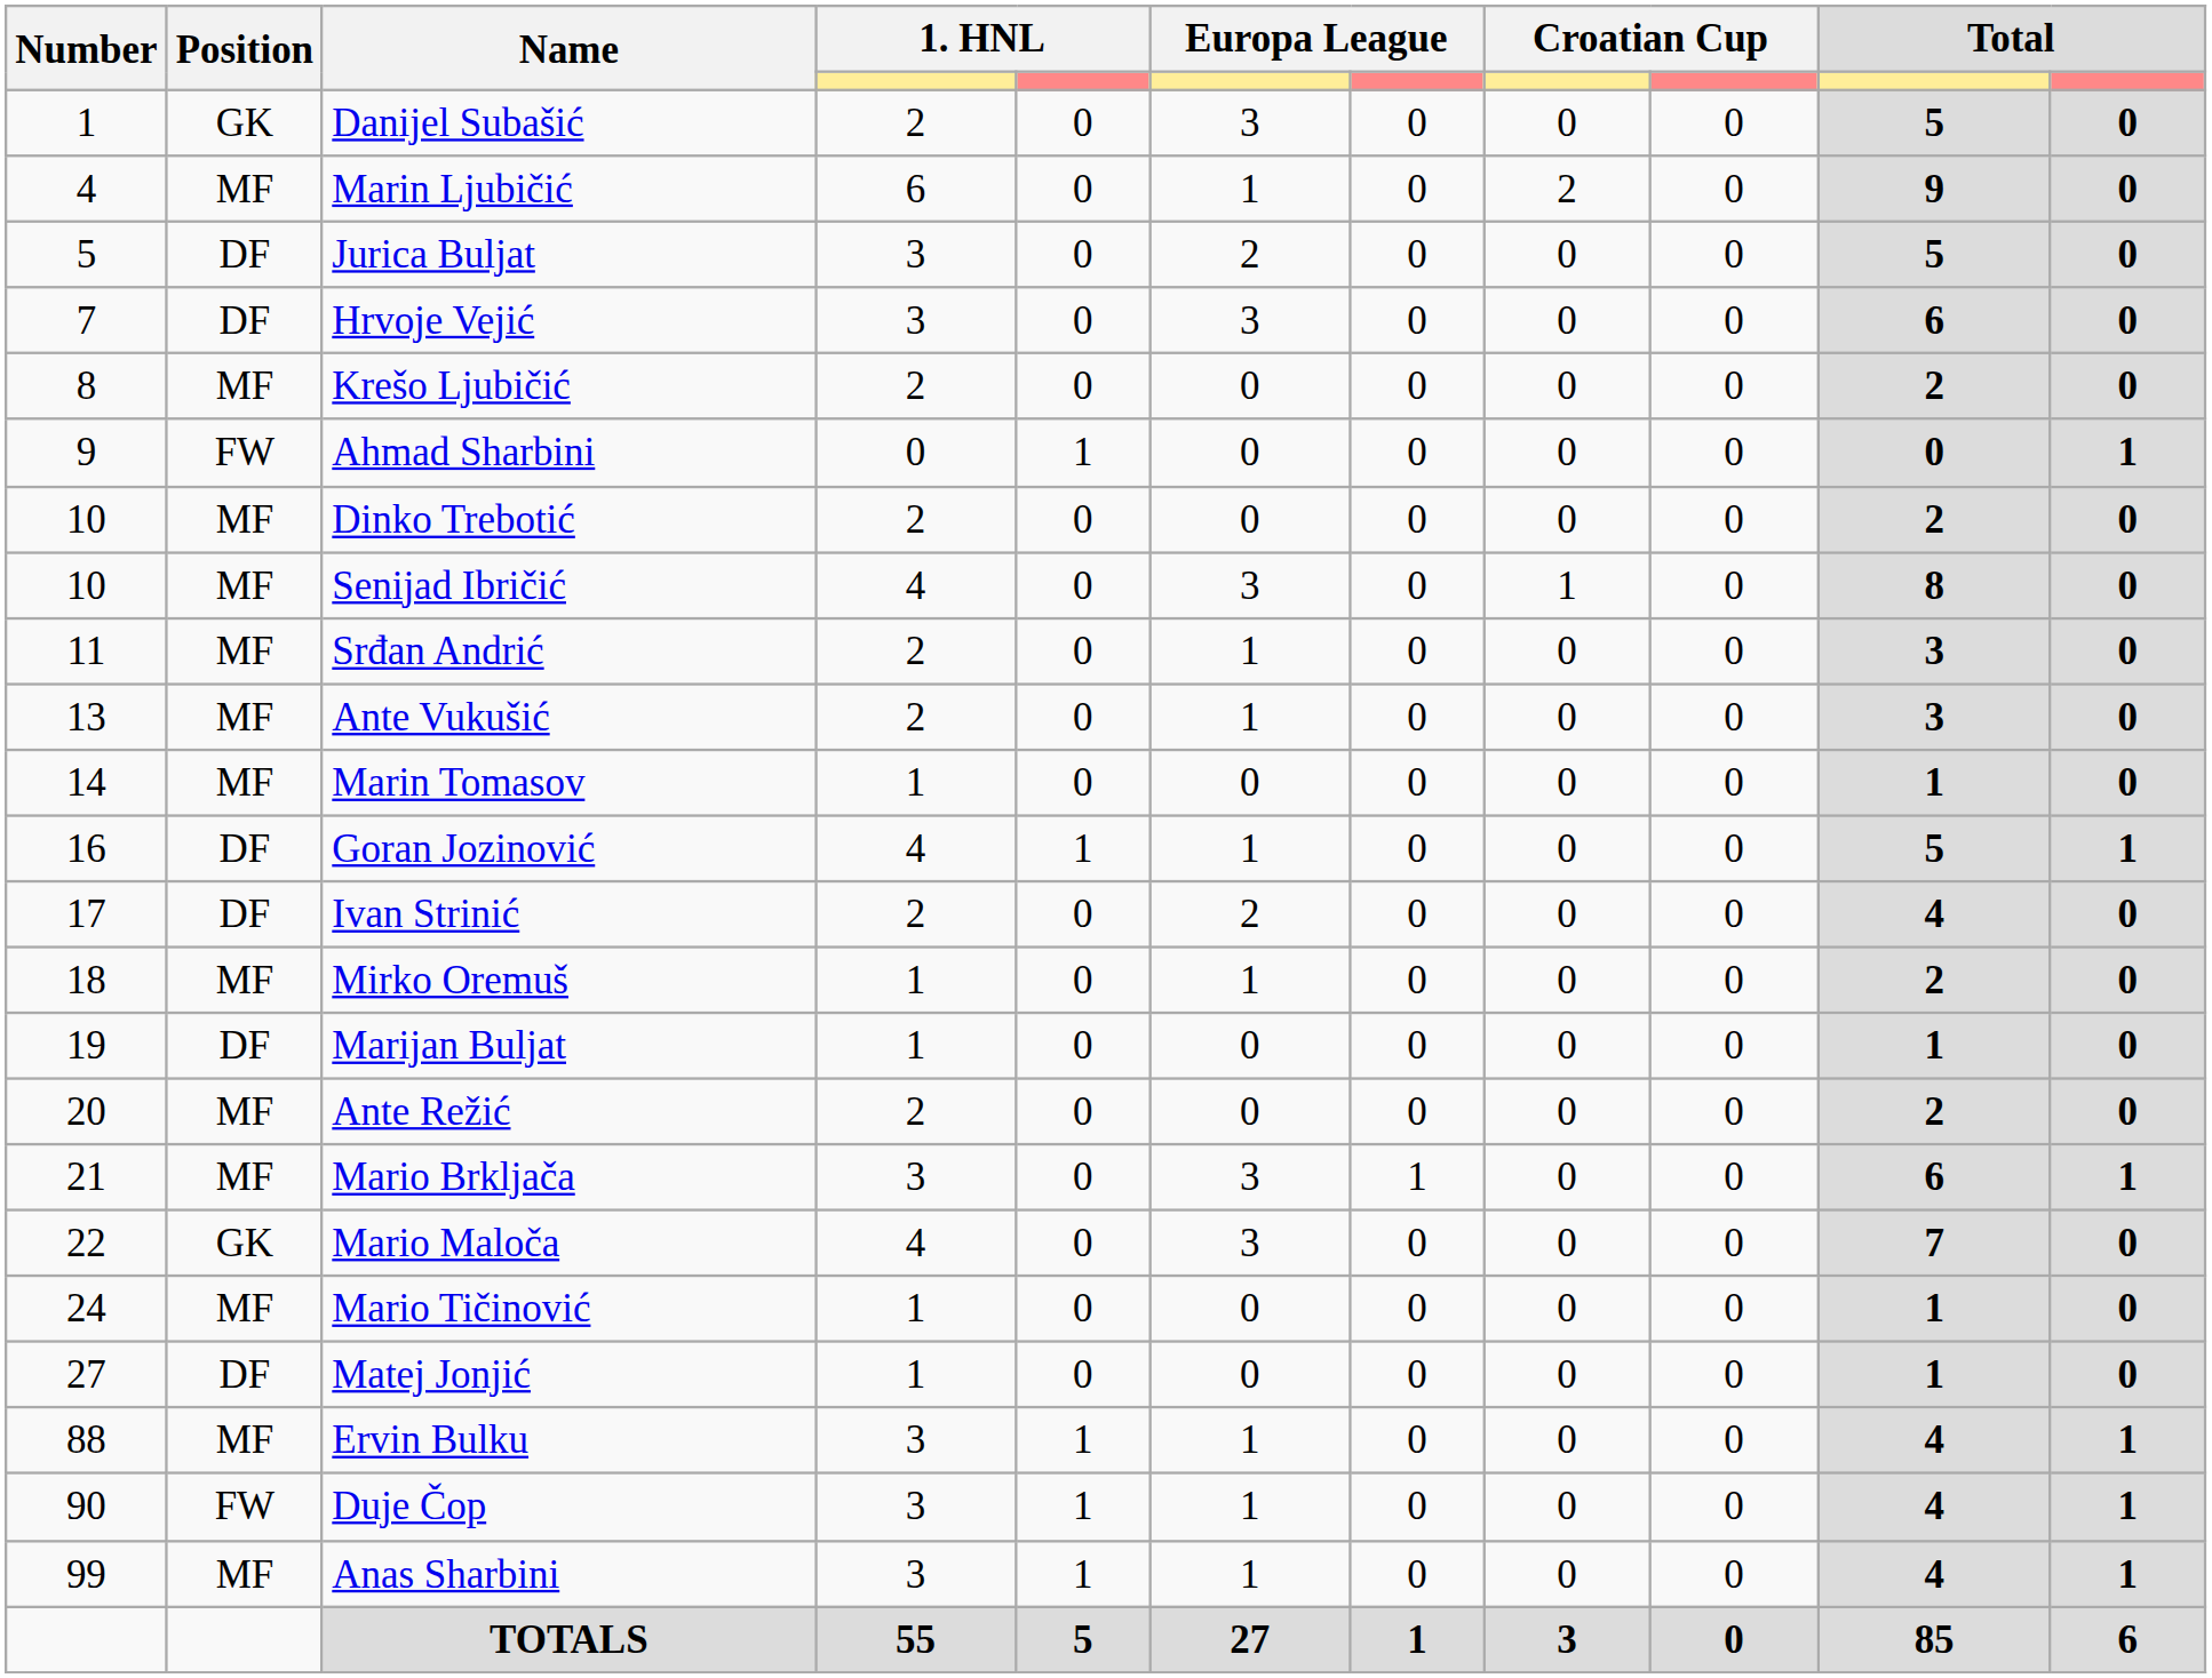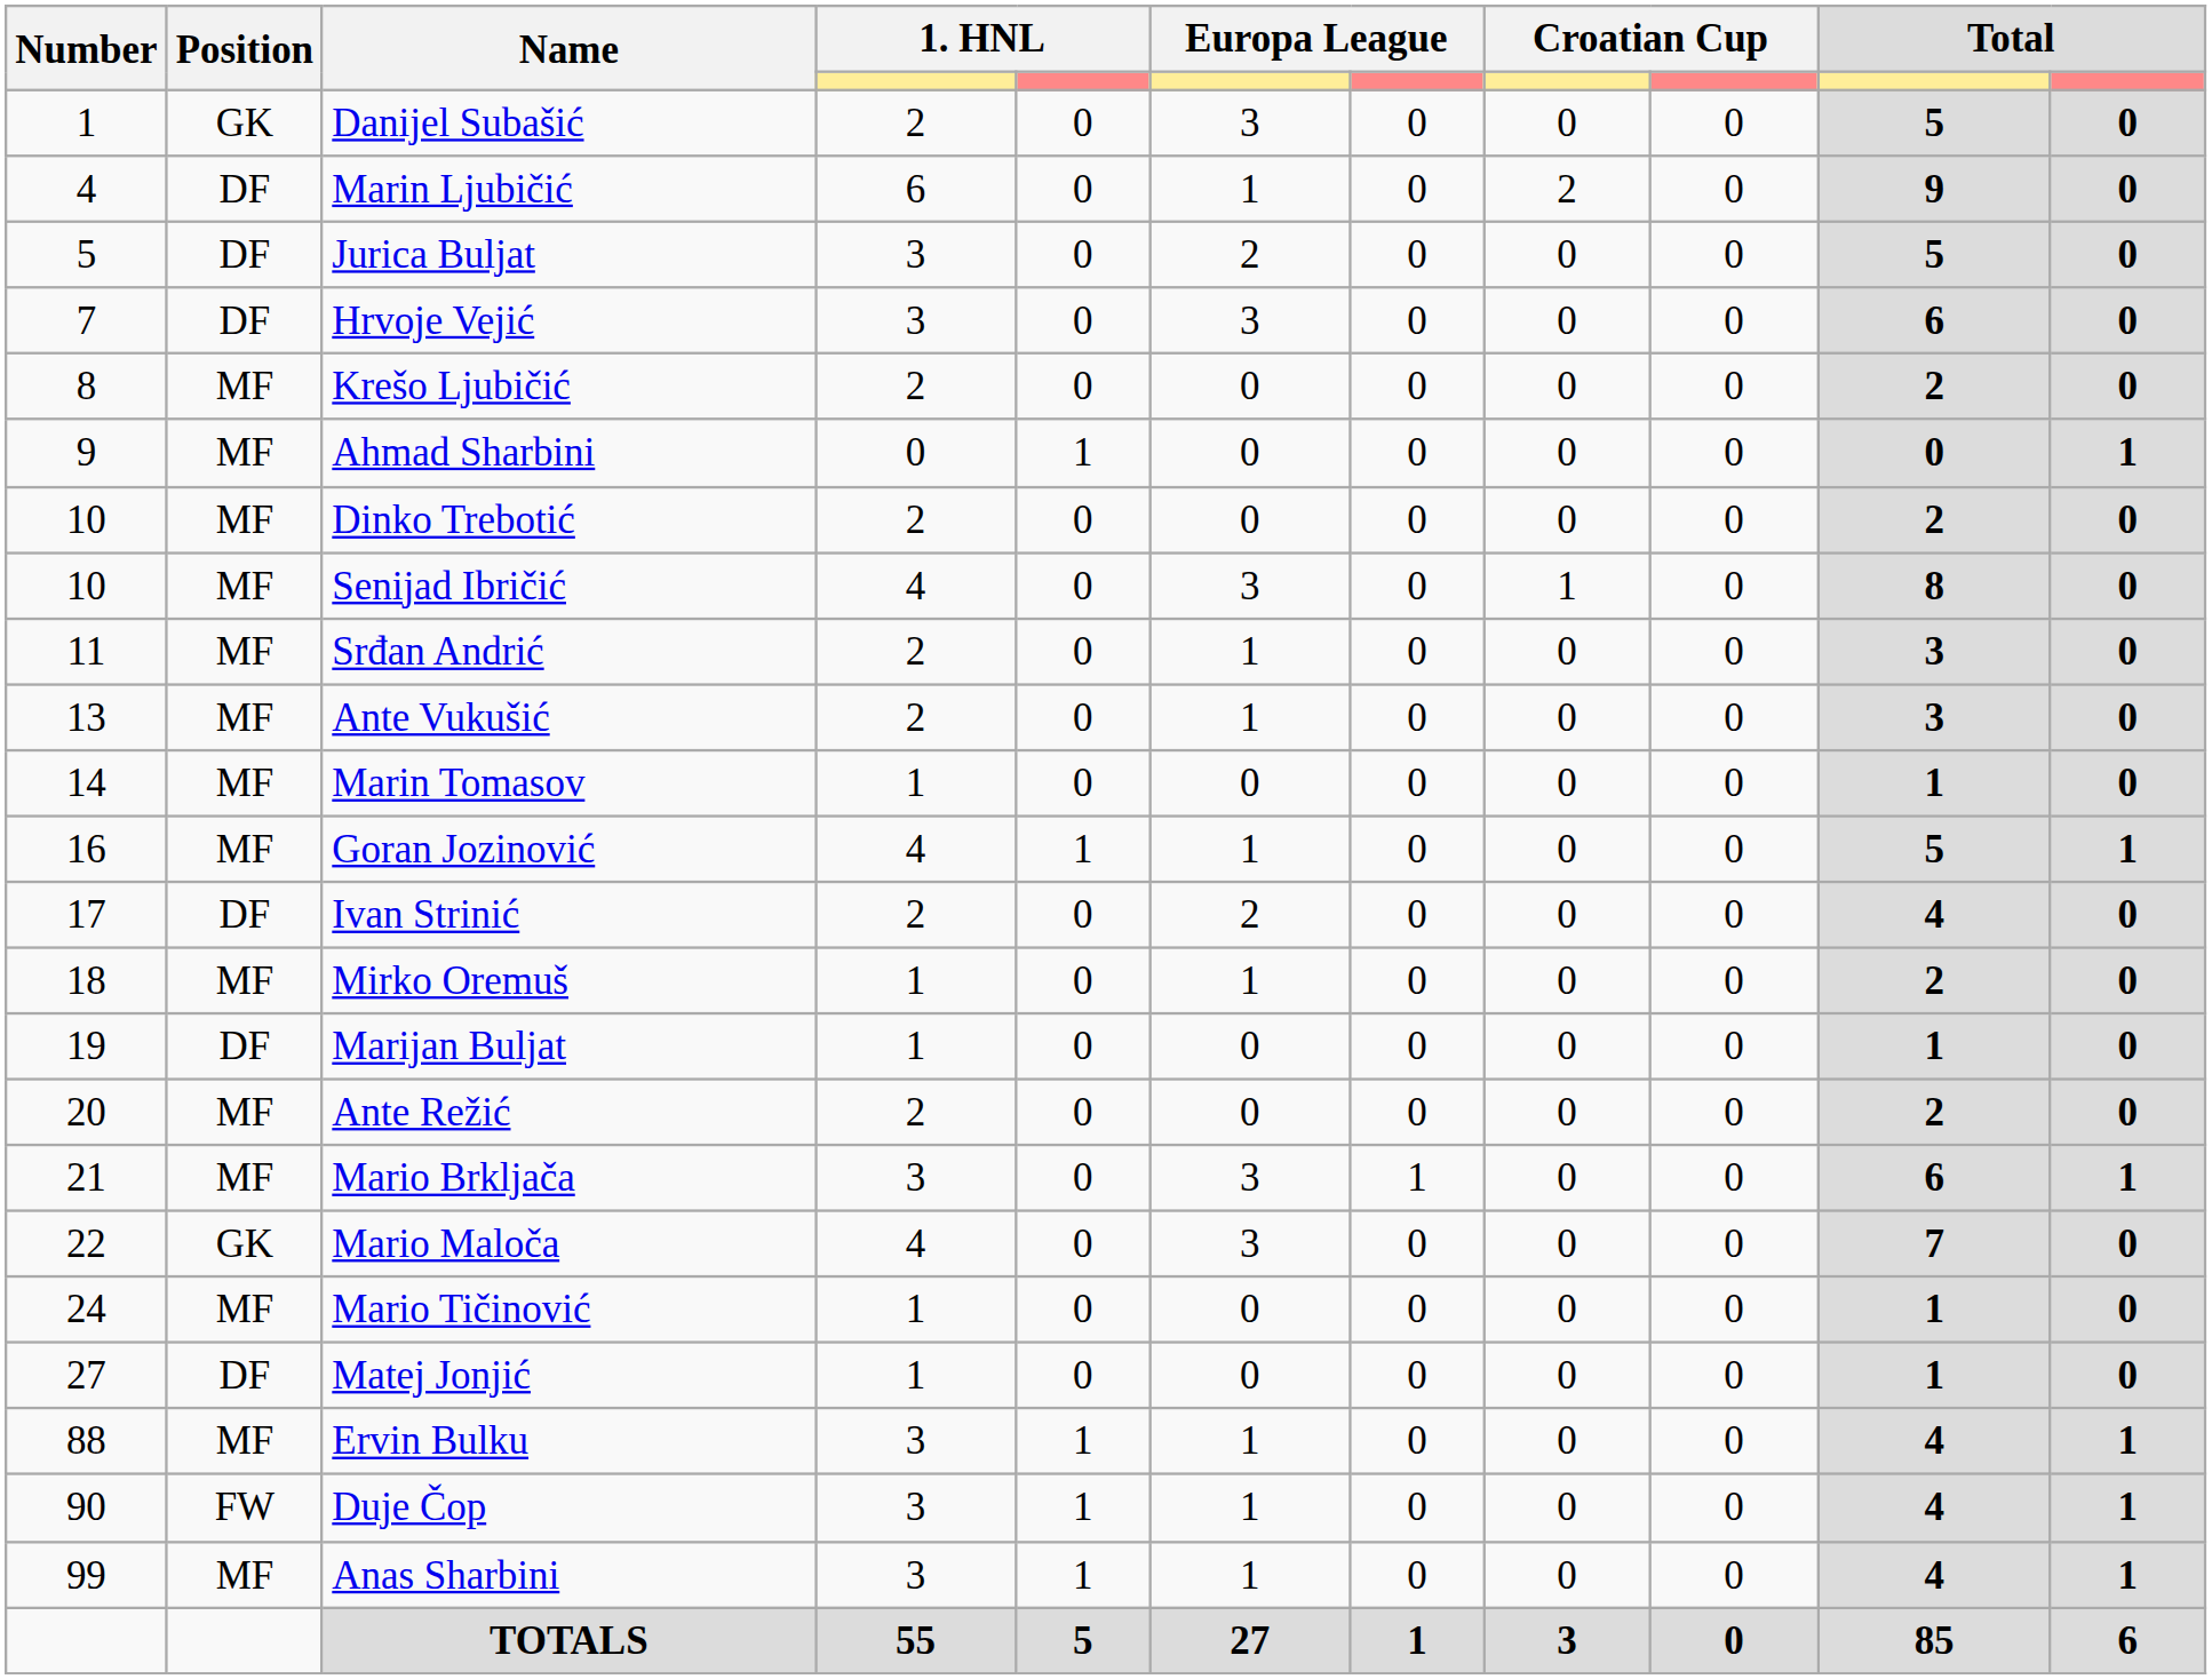 <table class="wikitable" style="font-size: 95%; text-align: center;">
 <tr>
 <th width=40  rowspan="2"  align="center">Number</th>
 <th width=40  rowspan="2"  align="center">Position</th>
 <th width=180 rowspan="2"  align="center">Name</th>
 <th width=120 colspan="2" align="center">1. HNL</th>
 <th width=120 colspan="2" align="center">Europa League</th>
 <th width=120 colspan="2" align="center">Croatian Cup</th>
 <th width=140 colspan="2" align="center" style="background: #DCDCDC">Total</th>
 </tr>
 <tr>
 <th style="background: #FFEE99"></th>
 <th style="background: #FF8888"></th>
 <th style="background: #FFEE99"></th>
 <th style="background: #FF8888"></th>
 <th style="background: #FFEE99"></th>
 <th style="background: #FF8888"></th>
 <th style="background: #FFEE99"></th>
 <th style="background: #FF8888"></th>
 </tr>
 <tr>
 <td>1</td>
 <td>GK</td>
 <td style="text-align:left;"> <a href='#'>Danijel Subašić</a></td>
 <td>2</td>
 <td>0</td>
 <td>3</td>
 <td>0</td>
 <td>0</td>
 <td>0</td>
 <th style="background: #DCDCDC">5</th>
 <th style="background: #DCDCDC">0</th>
 </tr>
 <tr>
 <td>4</td>
-<td>MF</td>
+<td>DF</td>
 <td style="text-align:left;"> <a href='#'>Marin Ljubičić</a></td>
 <td>6</td>
 <td>0</td>
 <td>1</td>
 <td>0</td>
 <td>2</td>
 <td>0</td>
 <th style="background: #DCDCDC">9</th>
 <th style="background: #DCDCDC">0</th>
 </tr>
 <tr>
 <td>5</td>
 <td>DF</td>
 <td style="text-align:left;"> <a href='#'>Jurica Buljat</a></td>
 <td>3</td>
 <td>0</td>
 <td>2</td>
 <td>0</td>
 <td>0</td>
 <td>0</td>
 <th style="background: #DCDCDC">5</th>
 <th style="background: #DCDCDC">0</th>
 </tr>
 <tr>
 <td>7</td>
 <td>DF</td>
 <td style="text-align:left;"> <a href='#'>Hrvoje Vejić</a></td>
 <td>3</td>
 <td>0</td>
 <td>3</td>
 <td>0</td>
 <td>0</td>
 <td>0</td>
 <th style="background: #DCDCDC">6</th>
 <th style="background: #DCDCDC">0</th>
 </tr>
 <tr>
 <td>8</td>
 <td>MF</td>
 <td style="text-align:left;"> <a href='#'>Krešo Ljubičić</a></td>
 <td>2</td>
 <td>0</td>
 <td>0</td>
 <td>0</td>
 <td>0</td>
 <td>0</td>
 <th style="background: #DCDCDC">2</th>
 <th style="background: #DCDCDC">0</th>
 </tr>
 <tr>
 <td>9</td>
-<td>FW</td>
+<td>MF</td>
 <td style="text-align:left;"> <a href='#'>Ahmad Sharbini</a></td>
 <td>0</td>
 <td>1</td>
 <td>0</td>
 <td>0</td>
 <td>0</td>
 <td>0</td>
 <th style="background: #DCDCDC">0</th>
 <th style="background: #DCDCDC">1</th>
 </tr>
 <tr>
 <td>10</td>
 <td>MF</td>
 <td style="text-align:left;"> <a href='#'>Dinko Trebotić</a></td>
 <td>2</td>
 <td>0</td>
 <td>0</td>
 <td>0</td>
 <td>0</td>
 <td>0</td>
 <th style="background: #DCDCDC">2</th>
 <th style="background: #DCDCDC">0</th>
 </tr>
 <tr>
 <td>10</td>
 <td>MF</td>
 <td style="text-align:left;"> <a href='#'>Senijad Ibričić</a></td>
 <td>4</td>
 <td>0</td>
 <td>3</td>
 <td>0</td>
 <td>1</td>
 <td>0</td>
 <th style="background: #DCDCDC">8</th>
 <th style="background: #DCDCDC">0</th>
 </tr>
 <tr>
 <td>11</td>
 <td>MF</td>
 <td style="text-align:left;"> <a href='#'>Srđan Andrić</a></td>
 <td>2</td>
 <td>0</td>
 <td>1</td>
 <td>0</td>
 <td>0</td>
 <td>0</td>
 <th style="background: #DCDCDC">3</th>
 <th style="background: #DCDCDC">0</th>
 </tr>
 <tr>
 <td>13</td>
 <td>MF</td>
 <td style="text-align:left;"> <a href='#'>Ante Vukušić</a></td>
 <td>2</td>
 <td>0</td>
 <td>1</td>
 <td>0</td>
 <td>0</td>
 <td>0</td>
 <th style="background: #DCDCDC">3</th>
 <th style="background: #DCDCDC">0</th>
 </tr>
 <tr>
 <td>14</td>
 <td>MF</td>
 <td style="text-align:left;"> <a href='#'>Marin Tomasov</a></td>
 <td>1</td>
 <td>0</td>
 <td>0</td>
 <td>0</td>
 <td>0</td>
 <td>0</td>
 <th style="background: #DCDCDC">1</th>
 <th style="background: #DCDCDC">0</th>
 </tr>
 <tr>
 <td>16</td>
-<td>DF</td>
+<td>MF</td>
 <td style="text-align:left;"> <a href='#'>Goran Jozinović</a></td>
 <td>4</td>
 <td>1</td>
 <td>1</td>
 <td>0</td>
 <td>0</td>
 <td>0</td>
 <th style="background: #DCDCDC">5</th>
 <th style="background: #DCDCDC">1</th>
 </tr>
 <tr>
 <td>17</td>
 <td>DF</td>
 <td style="text-align:left;"> <a href='#'>Ivan Strinić</a></td>
 <td>2</td>
 <td>0</td>
 <td>2</td>
 <td>0</td>
 <td>0</td>
 <td>0</td>
 <th style="background: #DCDCDC">4</th>
 <th style="background: #DCDCDC">0</th>
 </tr>
 <tr>
 <td>18</td>
 <td>MF</td>
 <td style="text-align:left;"> <a href='#'>Mirko Oremuš</a></td>
 <td>1</td>
 <td>0</td>
 <td>1</td>
 <td>0</td>
 <td>0</td>
 <td>0</td>
 <th style="background: #DCDCDC">2</th>
 <th style="background: #DCDCDC">0</th>
 </tr>
 <tr>
 <td>19</td>
 <td>DF</td>
 <td style="text-align:left;"> <a href='#'>Marijan Buljat</a></td>
 <td>1</td>
 <td>0</td>
 <td>0</td>
 <td>0</td>
 <td>0</td>
 <td>0</td>
 <th style="background: #DCDCDC">1</th>
 <th style="background: #DCDCDC">0</th>
 </tr>
 <tr>
 <td>20</td>
 <td>MF</td>
 <td style="text-align:left;"> <a href='#'>Ante Režić</a></td>
 <td>2</td>
 <td>0</td>
 <td>0</td>
 <td>0</td>
 <td>0</td>
 <td>0</td>
 <th style="background: #DCDCDC">2</th>
 <th style="background: #DCDCDC">0</th>
 </tr>
 <tr>
 <td>21</td>
 <td>MF</td>
 <td style="text-align:left;"> <a href='#'>Mario Brkljača</a></td>
 <td>3</td>
 <td>0</td>
 <td>3</td>
 <td>1</td>
 <td>0</td>
 <td>0</td>
 <th style="background: #DCDCDC">6</th>
 <th style="background: #DCDCDC">1</th>
 </tr>
 <tr>
 <td>22</td>
 <td>GK</td>
 <td style="text-align:left;"> <a href='#'>Mario Maloča</a></td>
 <td>4</td>
 <td>0</td>
 <td>3</td>
 <td>0</td>
 <td>0</td>
 <td>0</td>
 <th style="background: #DCDCDC">7</th>
 <th style="background: #DCDCDC">0</th>
 </tr>
 <tr>
 <td>24</td>
 <td>MF</td>
 <td style="text-align:left;"> <a href='#'>Mario Tičinović</a></td>
 <td>1</td>
 <td>0</td>
 <td>0</td>
 <td>0</td>
 <td>0</td>
 <td>0</td>
 <th style="background: #DCDCDC">1</th>
 <th style="background: #DCDCDC">0</th>
 </tr>
 <tr>
 <td>27</td>
 <td>DF</td>
 <td style="text-align:left;"> <a href='#'>Matej Jonjić</a></td>
 <td>1</td>
 <td>0</td>
 <td>0</td>
 <td>0</td>
 <td>0</td>
 <td>0</td>
 <th style="background: #DCDCDC">1</th>
 <th style="background: #DCDCDC">0</th>
 </tr>
 <tr>
 <td>88</td>
 <td>MF</td>
 <td style="text-align:left;"> <a href='#'>Ervin Bulku</a></td>
 <td>3</td>
 <td>1</td>
 <td>1</td>
 <td>0</td>
 <td>0</td>
 <td>0</td>
 <th style="background: #DCDCDC">4</th>
 <th style="background: #DCDCDC">1</th>
 </tr>
 <tr>
 <td>90</td>
 <td>FW</td>
 <td style="text-align:left;"> <a href='#'>Duje Čop</a></td>
 <td>3</td>
 <td>1</td>
 <td>1</td>
 <td>0</td>
 <td>0</td>
 <td>0</td>
 <th style="background: #DCDCDC">4</th>
 <th style="background: #DCDCDC">1</th>
 </tr>
 <tr>
 <td>99</td>
 <td>MF</td>
 <td style="text-align:left;"> <a href='#'>Anas Sharbini</a></td>
 <td>3</td>
 <td>1</td>
 <td>1</td>
 <td>0</td>
 <td>0</td>
 <td>0</td>
 <th style="background: #DCDCDC">4</th>
 <th style="background: #DCDCDC">1</th>
 </tr>
 <tr>
 <td></td>
 <td></td>
 <th style="background: #DCDCDC">TOTALS</th>
 <th style="background: #DCDCDC">55</th>
 <th style="background: #DCDCDC">5</th>
 <th style="background: #DCDCDC">27</th>
 <th style="background: #DCDCDC">1</th>
 <th style="background: #DCDCDC">3</th>
 <th style="background: #DCDCDC">0</th>
 <th style="background: #DCDCDC">85</th>
 <th style="background: #DCDCDC">6</th>
 </tr>
 <tr>
 </tr>
 </table>
